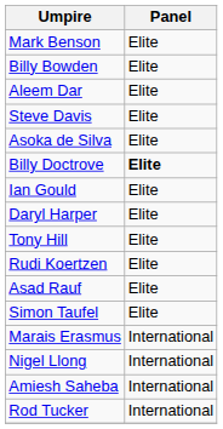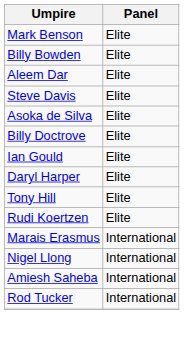 <table class="wikitable">
 <tr>
 <th>Umpire</th>
 <th>Panel</th>
 </tr>
 <tr>
 <td> <a href='#'>Mark Benson</a></td>
 <td>Elite</td>
 </tr>
 <tr>
 <td> <a href='#'>Billy Bowden</a></td>
 <td>Elite</td>
 </tr>
 <tr>
 <td> <a href='#'>Aleem Dar</a></td>
 <td>Elite</td>
 </tr>
 <tr>
 <td> <a href='#'>Steve Davis</a></td>
 <td>Elite</td>
 </tr>
 <tr>
 <td> <a href='#'>Asoka de Silva</a></td>
 <td>Elite</td>
 </tr>
 <tr>
 <td> <a href='#'>Billy Doctrove</a></td>
-<td><strong>Elite</strong></td>
+<td>Elite</td>
 </tr>
 <tr>
 <td> <a href='#'>Ian Gould</a></td>
 <td>Elite</td>
 </tr>
 <tr>
 <td> <a href='#'>Daryl Harper</a></td>
 <td>Elite</td>
 </tr>
 <tr>
 <td> <a href='#'>Tony Hill</a></td>
 <td>Elite</td>
 </tr>
 <tr>
 <td> <a href='#'>Rudi Koertzen</a></td>
-<td>Elite</td>
-</tr>
-<tr>
-<td> <a href='#'>Asad Rauf</a></td>
-<td>Elite</td>
-</tr>
-<tr>
-<td> <a href='#'>Simon Taufel</a></td>
 <td>Elite</td>
 </tr>
 <tr>
 <td> <a href='#'>Marais Erasmus</a></td>
 <td>International</td>
 </tr>
 <tr>
 <td> <a href='#'>Nigel Llong</a></td>
 <td>International</td>
 </tr>
 <tr>
 <td> <a href='#'>Amiesh Saheba</a></td>
 <td>International</td>
 </tr>
 <tr>
 <td> <a href='#'>Rod Tucker</a></td>
 <td>International</td>
 </tr>
 <tr>
 </tr>
 </table>
